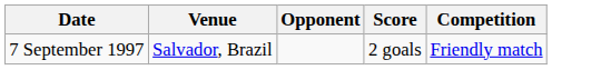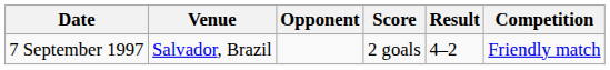 <table class="wikitable">
 <tr>
 <th>Date</th>
 <th>Venue</th>
 <th>Opponent</th>
 <th>Score</th>
+<th>Result</th>
 <th>Competition</th>
 </tr>
 <tr>
 <td>7 September 1997</td>
 <td><a href='#'>Salvador</a>, Brazil</td>
 <td></td>
 <td>2 goals</td>
+<td>4–2</td>
 <td><a href='#'>Friendly match</a></td>
 </tr>
 </table>
